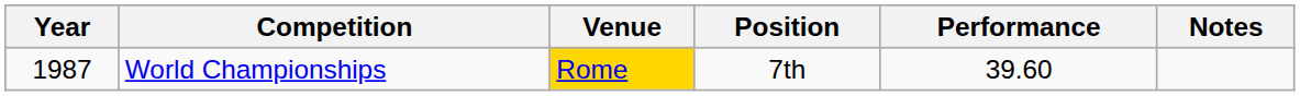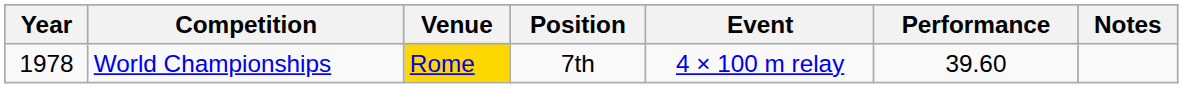 <table class="wikitable" width=55% style="font-size:90%; text-align:center;">
 <tr>
 <th>Year</th>
 <th>Competition</th>
 <th>Venue</th>
 <th>Position</th>
+<th>Event</th>
 <th>Performance</th>
 <th>Notes</th>
 </tr>
 <tr>
-<td>1987</td>
+<td>1978</td>
 <td align=left><a href='#'>World Championships</a></td>
 <td align=left style="background: gold;"> <a href='#'>Rome</a></td>
 <td>7th</td>
+<td><a href='#'>4 × 100 m relay</a></td>
 <td>39.60</td>
 <td></td>
 </tr>
 </table>
